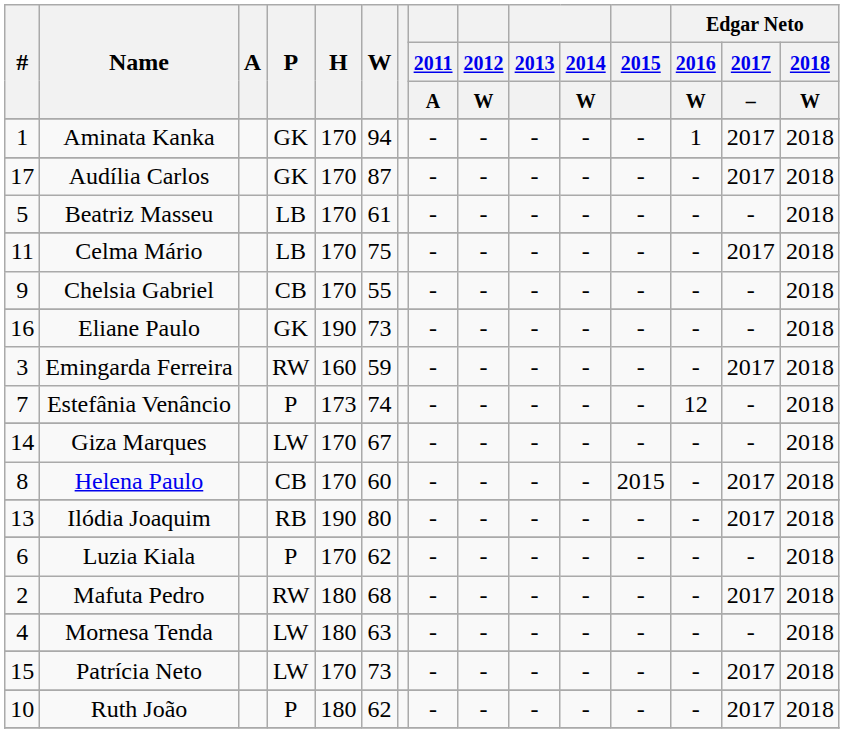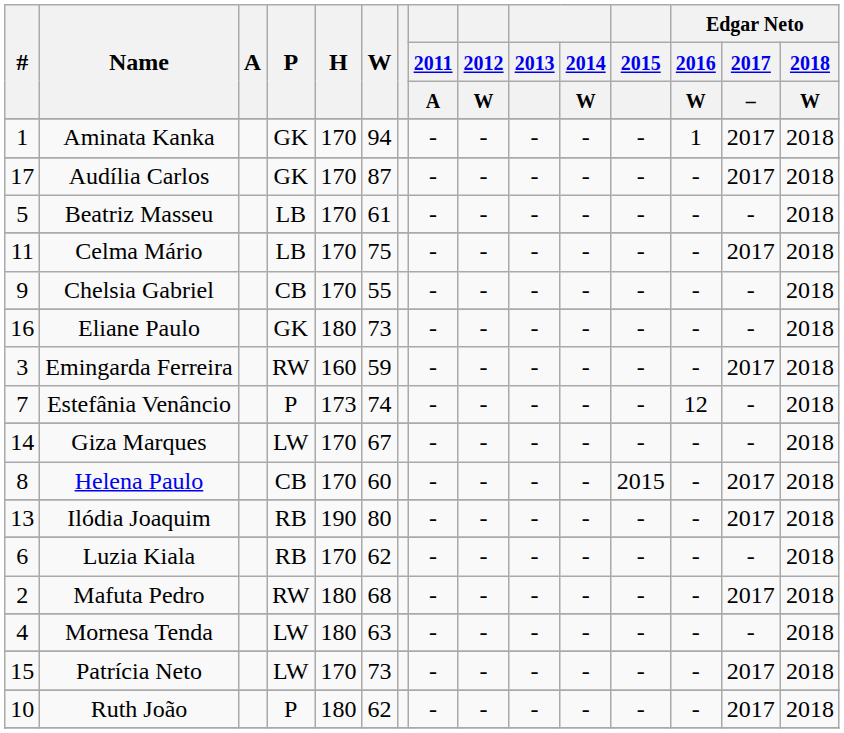 <table class="wikitable plainrowheaders sortable" style="text-align:center">
 <tr>
 <th scope="col" rowspan="3">#</th>
 <th scope="col" rowspan="3">Name</th>
 <th scope="col" rowspan="3">A</th>
 <th scope="col" rowspan="3">P</th>
 <th scope="col" rowspan="3">H</th>
 <th scope="col" rowspan="3">W</th>
 <th scope="col" rowspan="3"></th>
 <th colspan="1"><small></small></th>
 <th colspan="1"><small></small></th>
 <th colspan="2"><small></small></th>
 <th colspan="1"><small></small></th>
 <th colspan="3"><small>Edgar Neto</small></th>
 </tr>
 <tr>
 <th colspan="1"><small><a href='#'>2011</a></small></th>
 <th colspan="1"><small><a href='#'>2012</a></small></th>
 <th colspan="1"><small><a href='#'>2013</a></small></th>
 <th colspan="1"><small><a href='#'>2014</a></small></th>
 <th colspan="1"><small><a href='#'>2015</a></small></th>
 <th colspan="1"><small><a href='#'>2016</a></small></th>
 <th colspan="1"><small><a href='#'>2017</a></small></th>
 <th colspan="1"><small><a href='#'>2018</a></small></th>
 </tr>
 <tr>
 <th scope="col" rowspan="1"><small>A</small></th>
 <th scope="col" rowspan="1"><small>W</small></th>
 <th scope="col" rowspan="1"><small></small></th>
 <th scope="col" rowspan="1"><small>W</small></th>
 <th scope="col" rowspan="1"><small></small></th>
 <th scope="col" rowspan="1"><small>W</small></th>
 <th scope="col" rowspan="1"><small>–</small></th>
 <th scope="col" rowspan="1"><small>W</small></th>
 </tr>
 <tr>
 </tr>
 <tr || >
 </tr>
 <tr>
 </tr>
 <tr || Albertina Mambrio || >
 </tr>
 <tr>
 </tr>
 <tr || Alexandra Chaca || >
 </tr>
 <tr>
 </tr>
 <tr || Alexandra Shunu || >
 </tr>
 <tr>
 </tr>
 <tr || data-sort-value="Amelia"|Amélia Caluyombo || >
 </tr>
 <tr>
 <td data-sort-value="01">1</td>
 <td>Aminata Kanka</td>
 <td></td>
 <td data-sort-value="1">GK</td>
 <td>170</td>
 <td>94</td>
 <td></td>
 <td>-</td>
 <td>-</td>
 <td>-</td>
 <td>-</td>
 <td>-</td>
 <td data-sort-value="01">1</td>
 <td>2017</td>
 <td>2018</td>
 </tr>
 <tr>
 </tr>
 <tr || Ana Oliveira || >
 </tr>
 <tr>
 </tr>
 <tr || Antonia Santos || >
 </tr>
 <tr>
 </tr>
 <tr || Antonica Roque || >
 </tr>
 <tr>
 </tr>
 <tr || Aquila Manuel ||-||-|| || || ||>
 </tr>
 <tr>
 <td>17</td>
 <td>Audília Carlos</td>
 <td></td>
 <td data-sort-value="1">GK</td>
 <td>170</td>
 <td>87</td>
 <td></td>
 <td>-</td>
 <td>-</td>
 <td>-</td>
 <td>-</td>
 <td>-</td>
 <td>-</td>
 <td>2017</td>
 <td>2018</td>
 </tr>
 <tr>
 <td data-sort-value="05">5</td>
 <td>Beatriz Masseu</td>
 <td></td>
 <td data-sort-value="2.1">LB</td>
 <td>170</td>
 <td>61</td>
 <td></td>
 <td>-</td>
 <td>-</td>
 <td>-</td>
 <td>-</td>
 <td>-</td>
 <td>-</td>
 <td>-</td>
 <td>2018</td>
 </tr>
 <tr>
 </tr>
 <tr || Catiana Santos || >
 </tr>
 <tr>
 <td>11</td>
 <td>Celma Mário</td>
 <td></td>
 <td data-sort-value="2.1">LB</td>
 <td>170</td>
 <td>75</td>
 <td></td>
 <td>-</td>
 <td>-</td>
 <td>-</td>
 <td>-</td>
 <td>-</td>
 <td>-</td>
 <td>2017</td>
 <td>2018</td>
 </tr>
 <tr>
 <td data-sort-value="09">9</td>
 <td>Chelsia Gabriel</td>
 <td></td>
 <td data-sort-value="2.2">CB</td>
 <td>170</td>
 <td>55</td>
 <td></td>
 <td>-</td>
 <td>-</td>
 <td>-</td>
 <td>-</td>
 <td>-</td>
 <td>-</td>
 <td>-</td>
 <td>2018</td>
 </tr>
 <tr>
 </tr>
 <tr || Cintia Bandasse || >
 </tr>
 <tr>
 </tr>
 <tr || Claudete José || >
 </tr>
 <tr>
 </tr>
 <tr || >
 </tr>
 <tr>
 </tr>
 <tr || Délcia Sozinho ||-||-||  ||  || >
 </tr>
 <tr>
 <td>16</td>
 <td>Eliane Paulo</td>
 <td></td>
 <td data-sort-value="1">GK</td>
-<td>190</td>
+<td>180</td>
 <td>73</td>
 <td></td>
 <td>-</td>
 <td>-</td>
 <td>-</td>
 <td>-</td>
 <td>-</td>
 <td>-</td>
 <td>-</td>
 <td>2018</td>
 </tr>
 <tr>
 <td data-sort-value="03">3</td>
 <td>Emingarda Ferreira</td>
 <td></td>
 <td data-sort-value="3.2">RW</td>
 <td>160</td>
 <td>59</td>
 <td></td>
 <td>-</td>
 <td>-</td>
 <td>-</td>
 <td>-</td>
 <td>-</td>
 <td>-</td>
 <td>2017</td>
 <td>2018</td>
 </tr>
 <tr>
 <td data-sort-value="07">7</td>
 <td>Estefânia Venâncio</td>
 <td></td>
 <td>P</td>
 <td>173</td>
 <td>74</td>
 <td></td>
 <td>-</td>
 <td>-</td>
 <td>-</td>
 <td>-</td>
 <td>-</td>
 <td>12</td>
 <td>-</td>
 <td>2018</td>
 </tr>
 <tr>
 </tr>
 <tr || Florença Capitango || >
 </tr>
 <tr>
 </tr>
 <tr || Francisca João ||-||-||  ||  || >
 </tr>
 <tr>
 <td>14</td>
 <td>Giza Marques</td>
 <td></td>
 <td data-sort-value="3.1">LW</td>
 <td>170</td>
 <td>67</td>
 <td></td>
 <td>-</td>
 <td>-</td>
 <td>-</td>
 <td>-</td>
 <td>-</td>
 <td>-</td>
 <td>-</td>
 <td>2018</td>
 </tr>
 <tr>
 <td data-sort-value="08">8</td>
 <td><a href='#'>Helena Paulo</a></td>
 <td></td>
 <td data-sort-value="2.2">CB</td>
 <td>170</td>
 <td>60</td>
 <td></td>
 <td>-</td>
 <td>-</td>
 <td>-</td>
 <td>-</td>
 <td>2015</td>
 <td>-</td>
 <td>2017</td>
 <td>2018</td>
 </tr>
 <tr>
 </tr>
 <tr || Helena Sousa || >
 </tr>
 <tr>
 <td>13</td>
 <td>Ilódia Joaquim</td>
 <td></td>
 <td data-sort-value="2.3">RB</td>
 <td>190</td>
 <td>80</td>
 <td></td>
 <td>-</td>
 <td>-</td>
 <td>-</td>
 <td>-</td>
 <td>-</td>
 <td>-</td>
 <td>2017</td>
 <td>2018</td>
 </tr>
 <tr>
 </tr>
 <tr || Iovânia Quinzole || >
 </tr>
 <tr>
 </tr>
 <tr || Irina Cailo || >
 </tr>
 <tr>
 </tr>
 <tr || Isabel Eduardo || >
 </tr>
 <tr>
 </tr>
 <tr || Isabel Tchingangu || >
 </tr>
 <tr>
 </tr>
 <tr || Joana Costa || >
 </tr>
 <tr>
 </tr>
 <tr || Jocelina Yanda || >
 </tr>
 <tr>
 </tr>
 <tr || >
 </tr>
 <tr>
 </tr>
 <tr || Kássia César || >
 </tr>
 <tr>
 </tr>
 <tr || >
 </tr>
 <tr>
 <td data-sort-value="06">6</td>
 <td>Luzia Kiala</td>
 <td></td>
-<td>P</td>
+<td data-sort-value="2.3">RB</td>
 <td>170</td>
 <td>62</td>
 <td></td>
 <td>-</td>
 <td>-</td>
 <td>-</td>
 <td>-</td>
 <td>-</td>
 <td>-</td>
 <td>-</td>
 <td>2018</td>
 </tr>
 <tr>
 <td data-sort-value="02">2</td>
 <td>Mafuta Pedro</td>
 <td></td>
 <td data-sort-value="3.2">RW</td>
 <td>180</td>
 <td>68</td>
 <td></td>
 <td>-</td>
 <td>-</td>
 <td>-</td>
 <td>-</td>
 <td>-</td>
 <td>-</td>
 <td>2017</td>
 <td>2018</td>
 </tr>
 <tr>
 </tr>
 <tr || >
 </tr>
 <tr>
 </tr>
 <tr || Marcela Paiva || – || P ||  ||  || >
 </tr>
 <tr>
 </tr>
 <tr || data-sort-value="Marilia"|Marília Quizelete || >
 </tr>
 <tr>
 <td data-sort-value="04">4</td>
 <td>Mornesa Tenda</td>
 <td></td>
 <td data-sort-value="3.1">LW</td>
 <td>180</td>
 <td>63</td>
 <td></td>
 <td>-</td>
 <td>-</td>
 <td>-</td>
 <td>-</td>
 <td>-</td>
 <td>-</td>
 <td>-</td>
 <td>2018</td>
 </tr>
 <tr>
 </tr>
 <tr || >
 </tr>
 <tr>
 </tr>
 <tr || Neusa Mulende || >
 </tr>
 <tr>
 </tr>
 <tr || Ngalula Kanka || >
 </tr>
 <tr>
 </tr>
 <tr || >
 </tr>
 <tr>
 <td>15</td>
 <td>Patrícia Neto</td>
 <td></td>
 <td data-sort-value="3.1">LW</td>
 <td>170</td>
 <td>73</td>
 <td></td>
 <td>-</td>
 <td>-</td>
 <td>-</td>
 <td>-</td>
 <td>-</td>
 <td>-</td>
 <td>2017</td>
 <td>2018</td>
 </tr>
 <tr>
 </tr>
 <tr || data-sort-value="Rissia"|>
 </tr>
 <tr>
 <td>10</td>
 <td>Ruth João</td>
 <td></td>
 <td>P</td>
 <td>180</td>
 <td>62</td>
 <td></td>
 <td>-</td>
 <td>-</td>
 <td>-</td>
 <td>-</td>
 <td>-</td>
 <td>-</td>
 <td>2017</td>
 <td>2018</td>
 </tr>
 <tr>
 </tr>
 <tr || Sara Luís || >
 </tr>
 <tr>
 </tr>
 <tr || Suzeth Cazanga || >
 </tr>
 <tr>
 </tr>
 <tr || Swelly Simão || >
 </tr>
 <tr>
 </tr>
 <tr || Tchesa Pemba || >
 </tr>
 <tr>
 </tr>
 <tr || Teresa Leite || >
 </tr>
 <tr>
 </tr>
 <tr || Valdemira Van-Dúnem || >
 </tr>
 <tr>
 </tr>
 <tr || Vera Ngonga ||>
 </tr>
 <tr>
 </tr>
 <tr || >
 </tr>
 <tr>
 </tr>
 <tr || Vivalda Silva || >
 </tr>
 <tr>
 </tr>
 <tr || Virgínia Afonso ||-||-||  ||  || >
 </tr>
 <tr>
 </tr>
 <tr || Voneiti Domingos || >
 </tr>
 <tr>
 </tr>
 <tr || Wilma Luceu || >
 </tr>
 <tr>
 </tr>
 <tr || Zolinda Santo || >
 </tr>
 </table>
